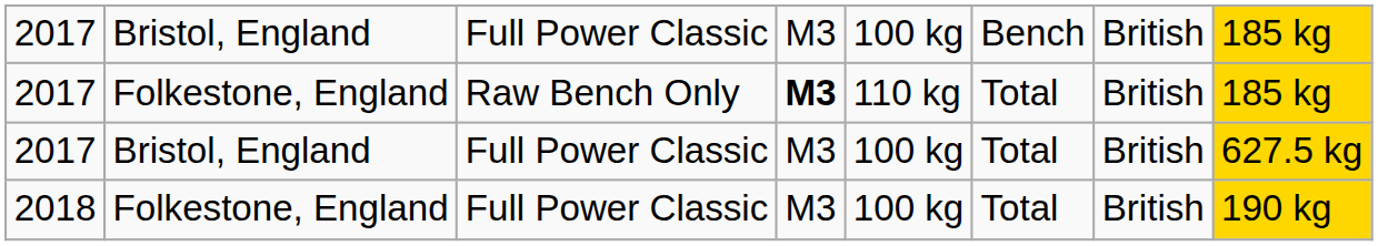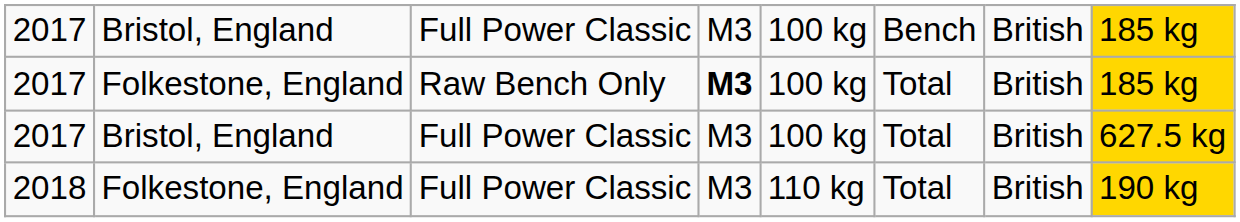 <table class="wikitable">
 <tr>
 <td>2017</td>
 <td>Bristol, England</td>
 <td>Full Power Classic</td>
 <td>M3</td>
 <td>100 kg</td>
 <td>Bench</td>
 <td>British</td>
 <td bgcolor="gold">185 kg</td>
 </tr>
 <tr>
 <td>2017</td>
 <td>Folkestone, England</td>
 <td>Raw Bench Only</td>
 <td><strong>M3</strong></td>
-<td>110 kg</td>
+<td>100 kg</td>
 <td>Total</td>
 <td>British</td>
 <td bgcolor="gold">185 kg</td>
 </tr>
 <tr>
 <td>2017</td>
 <td>Bristol, England</td>
 <td>Full Power Classic</td>
 <td>M3</td>
 <td>100 kg</td>
 <td>Total</td>
 <td>British</td>
 <td bgcolor="gold">627.5 kg</td>
 </tr>
 <tr>
 <td>2018</td>
 <td>Folkestone, England</td>
 <td>Full Power Classic</td>
 <td>M3</td>
-<td>100 kg</td>
+<td>110 kg</td>
 <td>Total</td>
 <td>British</td>
 <td bgcolor="gold">190 kg</td>
 </tr>
 </table>
